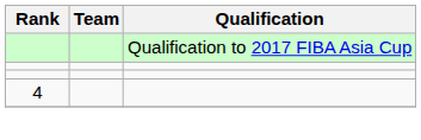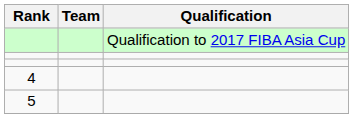 <table class=wikitable style="text-align:center;">
 <tr>
 <th width=50>Rank</th>
 <th>Team</th>
 <th>Qualification</th>
 </tr>
 <tr bgcolor=#ccffcc>
 <td></td>
 <td align=left></td>
 <td>Qualification to <a href='#'>2017 FIBA Asia Cup</a></td>
 </tr>
 <tr>
 <td></td>
 <td align=left></td>
 <td></td>
 </tr>
 <tr>
 <td></td>
 <td align=left></td>
 <td></td>
 </tr>
 <tr>
 <td>4</td>
 <td align=left></td>
 <td></td>
 </tr>
 <tr>
+<td>5</td>
+<td align=left></td>
+<td></td>
+</tr>
+<tr>
 </tr>
 </table>
